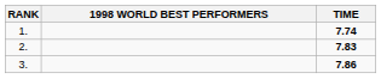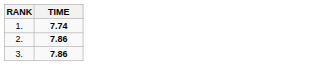 <table class="wikitable" style="border-collapse: collapse; font-size: 90%;">
 <tr>
 <th>RANK</th>
-<th align="center" style="width: 25em">1998 WORLD BEST PERFORMERS</th>
 <th align="center" style="width: 5em">TIME</th>
 </tr>
 <tr>
 <td align="center">1.</td>
-<td></td>
 <td align="center"><strong>7.74</strong></td>
 </tr>
 <tr>
 <td align="center">2.</td>
-<td></td>
-<td align="center"><strong>7.83</strong></td>
+<td align="center"><strong>7.86</strong></td>
 </tr>
 <tr>
 <td align="center">3.</td>
-<td></td>
 <td align="center"><strong>7.86</strong></td>
 </tr>
 </table>
